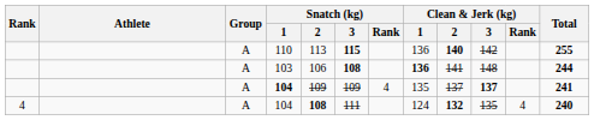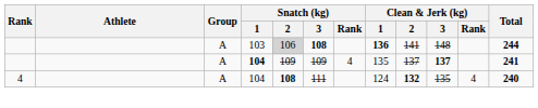 <table class = "wikitable" style="text-align:center;">
 <tr>
 <th rowspan=2 width=40>Rank</th>
 <th rowspan=2 width=250>Athlete</th>
 <th rowspan=2 width=50>Group</th>
 <th colspan=4>Snatch (kg)</th>
 <th colspan=4>Clean & Jerk (kg)</th>
 <th rowspan=2 width=60>Total</th>
 </tr>
 <tr>
 <th width=40>1</th>
 <th width=40>2</th>
 <th width=40>3</th>
 <th width=40>Rank</th>
 <th width=40>1</th>
 <th width=40>2</th>
 <th width=40>3</th>
 <th width=40>Rank</th>
 </tr>
 <tr>
 <td></td>
 <td align=left></td>
 <td>A</td>
-<td>110</td>
-<td>113</td>
-<td><strong>115</strong></td>
-<td></td>
-<td>136</td>
-<td><strong>140</strong></td>
-<td><s>142</s></td>
-<td></td>
-<td><strong>255</strong></td>
-</tr>
-<tr>
-<td></td>
-<td align=left></td>
-<td>A</td>
 <td>103</td>
-<td>106</td>
+<td style="background: lightgrey;">106</td>
 <td><strong>108</strong></td>
 <td></td>
 <td><strong>136</strong></td>
 <td><s>141</s></td>
 <td><s>148</s></td>
 <td></td>
 <td><strong>244</strong></td>
 </tr>
 <tr>
 <td></td>
 <td align=left></td>
 <td>A</td>
 <td><strong>104</strong></td>
 <td><s>109</s></td>
 <td><s>109</s></td>
 <td>4</td>
 <td>135</td>
 <td><s>137</s></td>
 <td><strong>137</strong></td>
 <td></td>
 <td><strong>241</strong></td>
 </tr>
 <tr>
 <td>4</td>
 <td align=left></td>
 <td>A</td>
 <td>104</td>
 <td><strong>108</strong></td>
 <td><s>111</s></td>
 <td></td>
 <td>124</td>
 <td><strong>132</strong></td>
 <td><s>135</s></td>
 <td>4</td>
 <td><strong>240</strong></td>
 </tr>
 </table>
